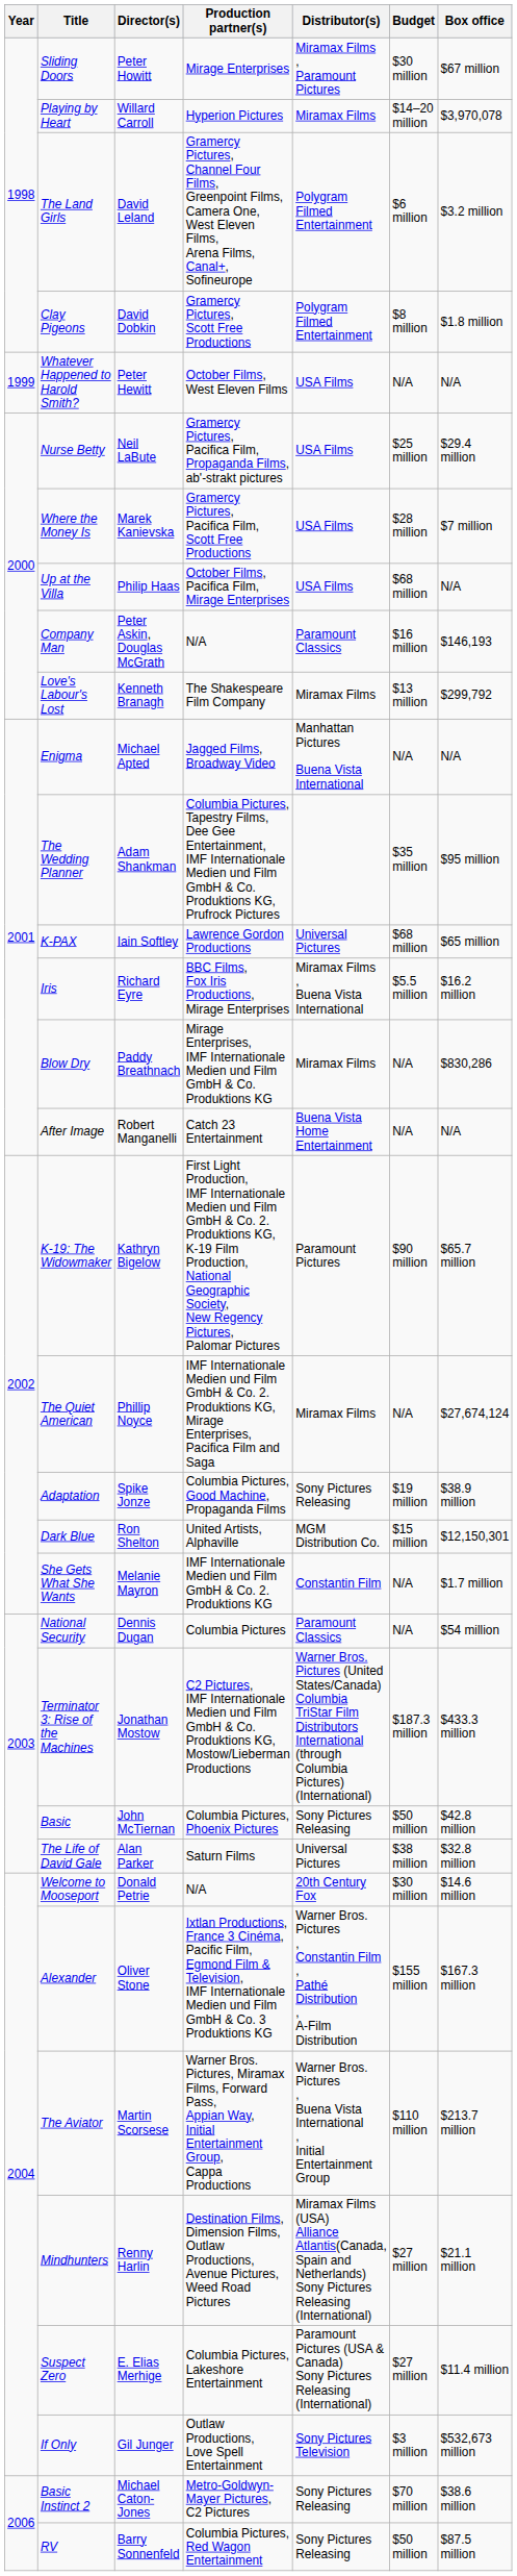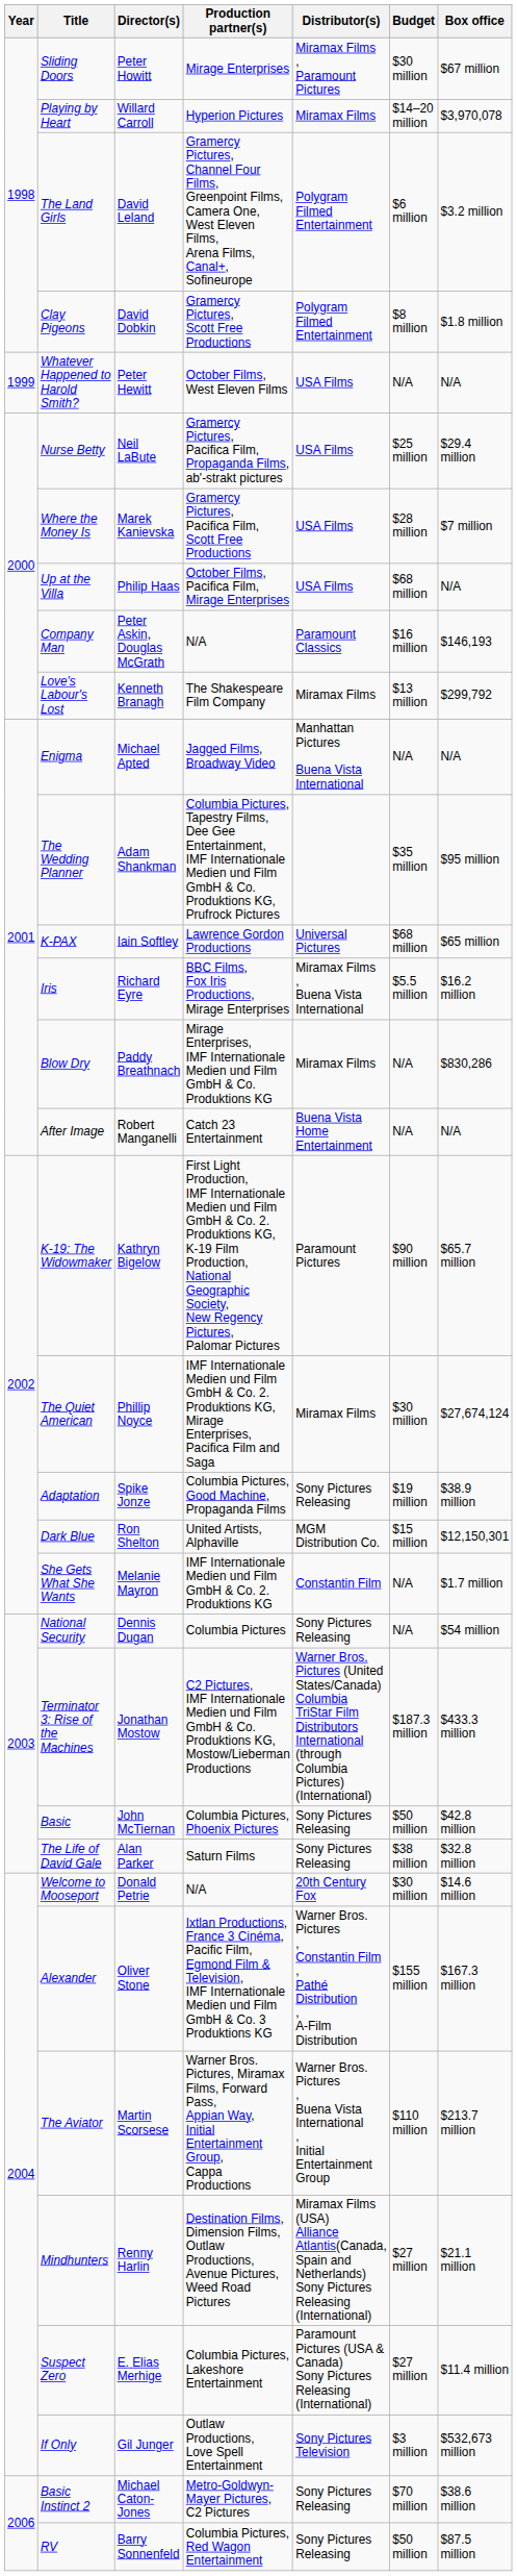 <table class="wikitable sortable">
 <tr style="background:#b0c4de; text-align:center;">
 <th>Year</th>
 <th>Title</th>
 <th>Director(s)</th>
 <th>Production partner(s)</th>
 <th>Distributor(s)</th>
 <th>Budget</th>
 <th>Box office</th>
 </tr>
 <tr>
 <td rowspan=4><a href='#'>1998</a></td>
 <td><em><a href='#'>Sliding Doors</a></em></td>
 <td><a href='#'>Peter Howitt</a></td>
 <td><a href='#'>Mirage Enterprises</a></td>
 <td><a href='#'>Miramax Films</a><br>,<br><a href='#'>Paramount Pictures</a><br></td>
 <td>$30 million</td>
 <td>$67 million</td>
 </tr>
 <tr>
 <td><em><a href='#'>Playing by Heart</a></em></td>
 <td><a href='#'>Willard Carroll</a></td>
 <td><a href='#'>Hyperion Pictures</a></td>
 <td><a href='#'>Miramax Films</a></td>
 <td>$14–20 million</td>
 <td>$3,970,078</td>
 </tr>
 <tr>
 <td><em><a href='#'>The Land Girls</a></em></td>
 <td><a href='#'>David Leland</a></td>
 <td><a href='#'>Gramercy Pictures</a>,<br><a href='#'>Channel Four Films</a>,<br>Greenpoint Films,<br>Camera One,<br>West Eleven Films,<br>Arena Films,<br><a href='#'>Canal+</a>,<br>Sofineurope</td>
 <td><a href='#'>Polygram Filmed Entertainment</a></td>
 <td>$6 million</td>
 <td>$3.2 million</td>
 </tr>
 <tr>
 <td><em><a href='#'>Clay Pigeons</a></em></td>
 <td><a href='#'>David Dobkin</a></td>
 <td><a href='#'>Gramercy Pictures</a>,<br><a href='#'>Scott Free Productions</a></td>
 <td><a href='#'>Polygram Filmed Entertainment</a></td>
 <td>$8 million</td>
 <td>$1.8 million</td>
 </tr>
 <tr>
 <td><a href='#'>1999</a></td>
 <td><em><a href='#'>Whatever Happened to Harold Smith?</a></em></td>
 <td><a href='#'>Peter Hewitt</a></td>
 <td><a href='#'>October Films</a>,<br>West Eleven Films</td>
 <td><a href='#'>USA Films</a></td>
 <td>N/A</td>
 <td>N/A</td>
 </tr>
 <tr>
 <td rowspan=5><a href='#'>2000</a></td>
 <td><em><a href='#'>Nurse Betty</a></em></td>
 <td><a href='#'>Neil LaBute</a></td>
 <td><a href='#'>Gramercy Pictures</a>,<br>Pacifica Film,<br><a href='#'>Propaganda Films</a>,<br>ab'-strakt pictures</td>
 <td><a href='#'>USA Films</a></td>
 <td>$25 million</td>
 <td>$29.4 million</td>
 </tr>
 <tr>
 <td><em><a href='#'>Where the Money Is</a></em></td>
 <td><a href='#'>Marek Kanievska</a></td>
 <td><a href='#'>Gramercy Pictures</a>,<br>Pacifica Film,<br><a href='#'>Scott Free Productions</a></td>
 <td><a href='#'>USA Films</a></td>
 <td>$28 million</td>
 <td>$7 million</td>
 </tr>
 <tr>
 <td><em><a href='#'>Up at the Villa</a></em></td>
 <td><a href='#'>Philip Haas</a></td>
 <td><a href='#'>October Films</a>,<br>Pacifica Film,<br><a href='#'>Mirage Enterprises</a></td>
 <td><a href='#'>USA Films</a></td>
 <td>$68 million</td>
 <td>N/A</td>
 </tr>
 <tr>
 <td><em><a href='#'>Company Man</a></em></td>
 <td><a href='#'>Peter Askin</a>,<br><a href='#'>Douglas McGrath</a></td>
 <td>N/A</td>
 <td><a href='#'>Paramount Classics</a></td>
 <td>$16 million</td>
 <td>$146,193</td>
 </tr>
 <tr>
 <td><em><a href='#'>Love's Labour's Lost</a></em></td>
 <td><a href='#'>Kenneth Branagh</a></td>
 <td>The Shakespeare Film Company</td>
 <td>Miramax Films</td>
 <td>$13 million</td>
 <td>$299,792</td>
 </tr>
 <tr>
 <td rowspan=6><a href='#'>2001</a></td>
 <td><em><a href='#'>Enigma</a></em></td>
 <td><a href='#'>Michael Apted</a></td>
 <td><a href='#'>Jagged Films</a>,<br><a href='#'>Broadway Video</a></td>
 <td>Manhattan Pictures<br><br><a href='#'>Buena Vista International</a><br></td>
 <td>N/A</td>
 <td>N/A</td>
 </tr>
 <tr>
 <td><em><a href='#'>The Wedding Planner</a></em></td>
 <td><a href='#'>Adam Shankman</a></td>
 <td><a href='#'>Columbia Pictures</a>,<br>Tapestry Films,<br>Dee Gee Entertainment,<br>IMF Internationale Medien und Film GmbH & Co. Produktions KG,<br>Prufrock Pictures</td>
 <td></td>
 <td>$35 million</td>
 <td>$95 million</td>
 </tr>
 <tr>
 <td><em><a href='#'>K-PAX</a></em></td>
 <td><a href='#'>Iain Softley</a></td>
 <td><a href='#'>Lawrence Gordon Productions</a></td>
 <td><a href='#'>Universal Pictures</a></td>
 <td>$68 million</td>
 <td>$65 million</td>
 </tr>
 <tr>
 <td><em><a href='#'>Iris</a></em></td>
 <td><a href='#'>Richard Eyre</a></td>
 <td><a href='#'>BBC Films</a>,<br><a href='#'>Fox Iris Productions</a>,<br>Mirage Enterprises</td>
 <td>Miramax Films<br>,<br>Buena Vista International<br></td>
 <td>$5.5 million</td>
 <td>$16.2 million</td>
 </tr>
 <tr>
 <td><em><a href='#'>Blow Dry</a></em></td>
 <td><a href='#'>Paddy Breathnach</a></td>
 <td>Mirage Enterprises,<br>IMF Internationale Medien und Film GmbH & Co. Produktions KG</td>
 <td>Miramax Films</td>
 <td>N/A</td>
 <td>$830,286</td>
 </tr>
 <tr>
 <td><em>After Image</em></td>
 <td>Robert Manganelli</td>
 <td>Catch 23 Entertainment</td>
 <td><a href='#'>Buena Vista Home Entertainment</a></td>
 <td>N/A</td>
 <td>N/A</td>
 </tr>
 <tr>
 <td rowspan=5><a href='#'>2002</a></td>
 <td><em><a href='#'>K-19: The Widowmaker</a></em></td>
 <td><a href='#'>Kathryn Bigelow</a></td>
 <td>First Light Production,<br>IMF Internationale Medien und Film GmbH & Co. 2. Produktions KG,<br>K-19 Film Production,<br><a href='#'>National Geographic Society</a>,<br><a href='#'>New Regency Pictures</a>,<br>Palomar Pictures</td>
 <td>Paramount Pictures</td>
 <td>$90 million</td>
 <td>$65.7 million</td>
 </tr>
 <tr>
 <td><em><a href='#'>The Quiet American</a></em></td>
 <td><a href='#'>Phillip Noyce</a></td>
 <td>IMF Internationale Medien und Film GmbH & Co. 2. Produktions KG,<br>Mirage Enterprises,<br>Pacifica Film and Saga</td>
 <td>Miramax Films</td>
-<td>N/A</td>
+<td>$30 million</td>
 <td>$27,674,124</td>
 </tr>
 <tr>
 <td><em><a href='#'>Adaptation</a></em></td>
 <td><a href='#'>Spike Jonze</a></td>
 <td>Columbia Pictures,<br><a href='#'>Good Machine</a>,<br>Propaganda Films</td>
 <td>Sony Pictures Releasing</td>
 <td>$19 million</td>
 <td>$38.9 million</td>
 </tr>
 <tr>
 <td><em><a href='#'>Dark Blue</a></em></td>
 <td><a href='#'>Ron Shelton</a></td>
 <td>United Artists,<br>Alphaville</td>
 <td>MGM Distribution Co.</td>
 <td>$15 million</td>
 <td>$12,150,301</td>
 </tr>
 <tr>
 <td><em><a href='#'>She Gets What She Wants</a></em></td>
 <td><a href='#'>Melanie Mayron</a></td>
 <td>IMF Internationale Medien und Film GmbH & Co. 2. Produktions KG</td>
 <td><a href='#'>Constantin Film</a></td>
 <td>N/A</td>
 <td>$1.7 million</td>
 </tr>
 <tr>
 <td rowspan=4><a href='#'>2003</a></td>
 <td><em><a href='#'>National Security</a></em></td>
 <td><a href='#'>Dennis Dugan</a></td>
 <td>Columbia Pictures</td>
-<td><a href='#'>Paramount Classics</a></td>
+<td>Sony Pictures Releasing</td>
 <td>N/A</td>
 <td>$54 million</td>
 </tr>
 <tr>
 <td><em><a href='#'>Terminator 3: Rise of the Machines</a></em></td>
 <td><a href='#'>Jonathan Mostow</a></td>
 <td><a href='#'>C2 Pictures</a>,<br>IMF Internationale Medien und Film GmbH & Co. Produktions KG,<br>Mostow/Lieberman Productions</td>
 <td><a href='#'>Warner Bros. Pictures</a> (United States/Canada)<br><a href='#'>Columbia TriStar Film Distributors International</a> (through Columbia Pictures) (International)</td>
 <td>$187.3 million<br></td>
 <td>$433.3 million</td>
 </tr>
 <tr>
 <td><em><a href='#'>Basic</a></em></td>
 <td><a href='#'>John McTiernan</a></td>
 <td>Columbia Pictures,<br><a href='#'>Phoenix Pictures</a></td>
 <td>Sony Pictures Releasing</td>
 <td>$50 million</td>
 <td>$42.8 million</td>
 </tr>
 <tr>
 <td><em><a href='#'>The Life of David Gale</a></em></td>
 <td><a href='#'>Alan Parker</a></td>
 <td>Saturn Films</td>
-<td>Universal Pictures</td>
+<td>Sony Pictures Releasing</td>
 <td>$38 million</td>
 <td>$32.8 million</td>
 </tr>
 <tr>
 <td rowspan=6><a href='#'>2004</a></td>
 <td><em><a href='#'>Welcome to Mooseport</a></em></td>
 <td><a href='#'>Donald Petrie</a></td>
 <td>N/A</td>
 <td><a href='#'>20th Century Fox</a></td>
 <td>$30 million</td>
 <td>$14.6 million</td>
 </tr>
 <tr>
 <td><em><a href='#'>Alexander</a></em></td>
 <td><a href='#'>Oliver Stone</a></td>
 <td><a href='#'>Ixtlan Productions</a>,<br><a href='#'>France 3 Cinéma</a>,<br>Pacific Film,<br><a href='#'>Egmond Film & Television</a>,<br>IMF Internationale Medien und Film GmbH & Co. 3 Produktions KG</td>
 <td>Warner Bros. Pictures<br>,<br><a href='#'>Constantin Film</a><br>,<br><a href='#'>Pathé Distribution</a><br>,<br>A-Film Distribution<br></td>
 <td>$155 million</td>
 <td>$167.3 million</td>
 </tr>
 <tr>
 <td><em><a href='#'>The Aviator</a></em></td>
 <td><a href='#'>Martin Scorsese</a></td>
 <td>Warner Bros. Pictures, Miramax Films, Forward Pass,<br><a href='#'>Appian Way</a>,<br><a href='#'>Initial Entertainment Group</a>,<br>Cappa Productions</td>
 <td>Warner Bros. Pictures<br>,<br>Buena Vista International<br>,<br>Initial Entertainment Group<br></td>
 <td>$110 million</td>
 <td>$213.7 million</td>
 </tr>
 <tr>
 <td><em><a href='#'>Mindhunters</a></em></td>
 <td><a href='#'>Renny Harlin</a></td>
 <td><a href='#'>Destination Films</a>,<br>Dimension Films,<br>Outlaw Productions,<br>Avenue Pictures,<br>Weed Road Pictures</td>
 <td>Miramax Films (USA)<br><a href='#'>Alliance Atlantis</a>(Canada, Spain and Netherlands)<br>Sony Pictures Releasing (International)</td>
 <td>$27 million</td>
 <td>$21.1 million</td>
 </tr>
 <tr>
 <td><em><a href='#'>Suspect Zero</a></em></td>
 <td><a href='#'>E. Elias Merhige</a></td>
 <td>Columbia Pictures, <br>Lakeshore Entertainment</td>
 <td>Paramount Pictures (USA & Canada)<br>Sony Pictures Releasing (International)</td>
 <td>$27 million</td>
 <td>$11.4 million</td>
 </tr>
 <tr>
 <td><em><a href='#'>If Only</a></em></td>
 <td><a href='#'>Gil Junger</a></td>
 <td>Outlaw Productions,<br>Love Spell Entertainment</td>
 <td><a href='#'>Sony Pictures Television</a></td>
 <td>$3 million</td>
 <td>$532,673 million</td>
 </tr>
 <tr>
 <td rowspan=2><a href='#'>2006</a></td>
 <td><em><a href='#'>Basic Instinct 2</a></em></td>
 <td><a href='#'>Michael Caton-Jones</a></td>
 <td><a href='#'>Metro-Goldwyn-Mayer Pictures</a>,<br>C2 Pictures</td>
 <td>Sony Pictures Releasing</td>
 <td>$70 million</td>
 <td>$38.6 million</td>
 </tr>
 <tr>
 <td><em><a href='#'>RV</a></em></td>
 <td><a href='#'>Barry Sonnenfeld</a></td>
 <td>Columbia Pictures,<br><a href='#'>Red Wagon Entertainment</a></td>
 <td>Sony Pictures Releasing</td>
 <td>$50 million</td>
 <td>$87.5 million</td>
 </tr>
 </table>
